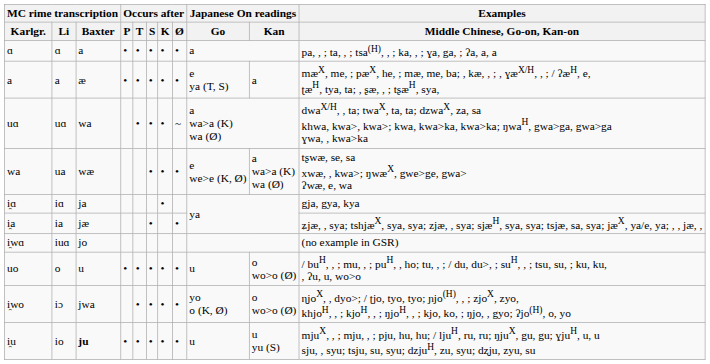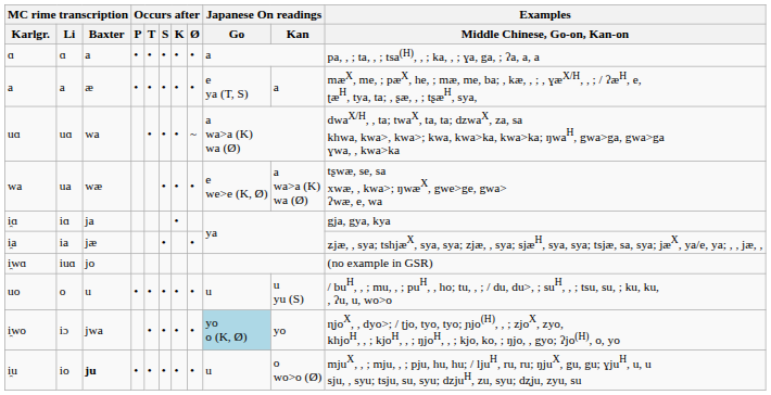 <table class="wikitable defaultcenter">
 <tr>
 <th colspan="3">MC rime transcription</th>
 <th colspan="5">Occurs after</th>
 <th colspan="2">Japanese On readings</th>
 <th>Examples</th>
 </tr>
 <tr>
 <th>Karlgr.</th>
 <th>Li</th>
 <th>Baxter</th>
 <th>P</th>
 <th>T</th>
 <th>S</th>
 <th>K</th>
 <th>Ø</th>
 <th>Go</th>
 <th>Kan</th>
 <th>Middle Chinese, Go-on, Kan-on</th>
 </tr>
 <tr>
 <td>ɑ</td>
 <td>ɑ</td>
 <td>a</td>
 <td>•</td>
 <td>•</td>
 <td>•</td>
 <td>•</td>
 <td>•</td>
 <td colspan="2">a</td>
 <td style="text-align: left;"> pa, , ;  ta, , ;  tsa<sup>(H)</sup>, , ;  ka, , ;  ɣa, ga, ;  ʔa, a, a</td>
 </tr>
 <tr>
 <td>a</td>
 <td>a</td>
 <td>æ</td>
 <td>•</td>
 <td>•</td>
 <td>•</td>
 <td>•</td>
 <td>•</td>
 <td>e<br>ya (T, S)</td>
 <td>a</td>
 <td style="text-align: left;"> mæ<sup>X</sup>, me, ;  pæ<sup>X</sup>, he, ;  mæ, me, ba; ,  kæ, , ; ,  ɣæ<sup>X/H</sup>, , ; / ʔæ<sup>H</sup>, e, <br> ʈæ<sup>H</sup>, tya, ta; ,  ʂæ, , ;  tʂæ<sup>H</sup>, sya, </td>
 </tr>
 <tr>
 <td>uɑ</td>
 <td>uɑ</td>
 <td>wa</td>
 <td></td>
 <td>•</td>
 <td>•</td>
 <td>•</td>
 <td>~</td>
 <td colspan="2">a<br>wa>a (K)<br>wa (Ø)</td>
 <td style="text-align: left;"> dwa<sup>X/H</sup>, , ta;  twa<sup>X</sup>, ta, ta;  dzwa<sup>X</sup>, za, sa<br> khwa, kwa>, kwa>;  kwa, kwa>ka, kwa>ka;  ŋwa<sup>H</sup>, gwa>ga, gwa>ga<br> ɣwa, , kwa>ka</td>
 </tr>
 <tr>
 <td>wa</td>
 <td>ua</td>
 <td>wæ</td>
 <td></td>
 <td></td>
 <td>•</td>
 <td>•</td>
 <td>•</td>
 <td>e<br>we>e (K, Ø)</td>
 <td>a<br>wa>a (K)<br>wa (Ø)</td>
 <td style="text-align: left;"> tʂwæ, se, sa<br> xwæ, , kwa>;  ŋwæ<sup>X</sup>, gwe>ge, gwa><br> ʔwæ, e, wa</td>
 </tr>
 <tr>
 <td>i̯ɑ</td>
 <td>iɑ</td>
 <td>ja</td>
 <td></td>
 <td></td>
 <td></td>
 <td>•</td>
 <td></td>
 <td colspan="2" rowspan="2">ya</td>
 <td style="text-align: left;"> gja, gya, kya</td>
 </tr>
 <tr>
 <td>i̯a</td>
 <td>ia</td>
 <td>jæ</td>
 <td></td>
 <td></td>
 <td>•</td>
 <td></td>
 <td>•</td>
 <td style="text-align: left;"> ʑjæ, , sya;  tshjæ<sup>X</sup>, sya, sya;  zjæ, , sya;  sjæ<sup>H</sup>, sya, sya;  tsjæ, sa, sya;  jæ<sup>X</sup>, ya/e, ya; , ,  jæ, , </td>
 </tr>
 <tr>
 <td>i̯wɑ</td>
 <td>iuɑ</td>
 <td>jo</td>
 <td></td>
 <td></td>
 <td></td>
 <td></td>
 <td></td>
 <td colspan="2"></td>
 <td style="text-align: left;">(no example in GSR)</td>
 </tr>
 <tr>
 <td>uo</td>
 <td>o</td>
 <td>u</td>
 <td>•</td>
 <td>•</td>
 <td>•</td>
 <td>•</td>
 <td>•</td>
 <td>u</td>
-<td>o<br>wo>o (Ø)</td>
+<td>u<br>yu (S)</td>
 <td style="text-align: left;">/ bu<sup>H</sup>, , ;  mu, , ;  pu<sup>H</sup>, , ho;  tu, , ; / du, du>, ;  su<sup>H</sup>, , ;  tsu, su, ;  ku, ku, <br>,  ʔu, u, wo>o</td>
 </tr>
 <tr>
 <td>i̯wo</td>
 <td>iɔ</td>
 <td>jwa</td>
 <td></td>
 <td>•</td>
 <td>•</td>
 <td>•</td>
 <td>•</td>
-<td>yo<br>o (K, Ø)</td>
-<td>o<br>wo>o (Ø)</td>
+<td style="background: lightblue;">yo<br>o (K, Ø)</td>
+<td>yo</td>
 <td style="text-align: left;"> ɳjo<sup>X</sup>, , dyo>; / ʈjo, tyo, tyo;  ɲjo<sup>(H)</sup>, , ;  zjo<sup>X</sup>, zyo, <br> khjo<sup>H</sup>, , ;  kjo<sup>H</sup>, , ;  ŋjo<sup>H</sup>, , ;  kjo, ko, ;  ŋjo, , gyo;  ʔjo<sup>(H)</sup>, o, yo</td>
 </tr>
 <tr>
 <td>i̯u</td>
 <td>io</td>
 <td><strong>ju</strong></td>
 <td>•</td>
 <td>•</td>
 <td>•</td>
 <td>•</td>
 <td>•</td>
 <td>u</td>
-<td>u<br>yu (S)</td>
+<td>o<br>wo>o (Ø)</td>
 <td style="text-align: left;"> mju<sup>X</sup>, , ;  mju, , ;  pju, hu, hu; / lju<sup>H</sup>, ru, ru;  ŋju<sup>X</sup>, gu, gu;  ɣju<sup>H</sup>, u, u<br> sju, , syu;  tsju, su, syu;  dzju<sup>H</sup>, zu, syu;  dʐju, zyu, su</td>
 </tr>
 </table>
